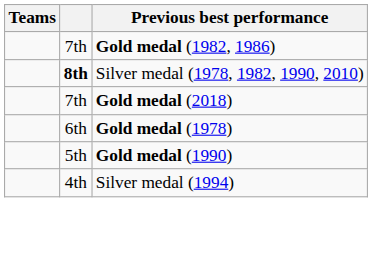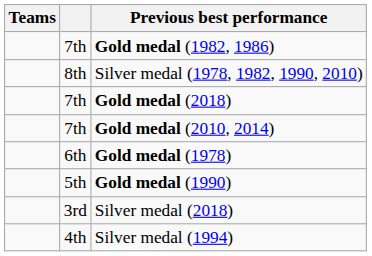 <table class="wikitable">
 <tr>
 <th>Teams</th>
 <th></th>
 <th>Previous best performance</th>
 </tr>
 <tr>
 <td></td>
 <td align=center>7th</td>
 <td><strong>Gold medal</strong> (<a href='#'>1982</a>, <a href='#'>1986</a>)</td>
 </tr>
 <tr>
 <td></td>
-<td align=center><strong>8th</strong></td>
+<td align=center>8th</td>
 <td>Silver medal (<a href='#'>1978</a>, <a href='#'>1982</a>, <a href='#'>1990</a>, <a href='#'>2010</a>)</td>
 </tr>
 <tr>
 <td></td>
 <td align=center>7th</td>
 <td><strong>Gold medal</strong> (<a href='#'>2018</a>)</td>
+</tr>
+<tr>
+<td></td>
+<td align=center>7th</td>
+<td><strong>Gold medal</strong> (<a href='#'>2010</a>, <a href='#'>2014</a>)</td>
 </tr>
 <tr>
 <td></td>
 <td align=center>6th</td>
 <td><strong>Gold medal</strong> (<a href='#'>1978</a>)</td>
 </tr>
 <tr>
 <td></td>
 <td align=center>5th</td>
 <td><strong>Gold medal</strong> (<a href='#'>1990</a>)</td>
 </tr>
 <tr>
 <td></td>
+<td align=center>3rd</td>
+<td>Silver medal (<a href='#'>2018</a>)</td>
+</tr>
+<tr>
+<td></td>
 <td align=center>4th</td>
 <td>Silver medal (<a href='#'>1994</a>)</td>
 </tr>
 </table>
